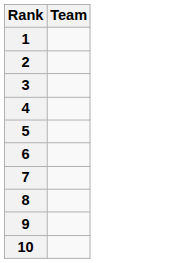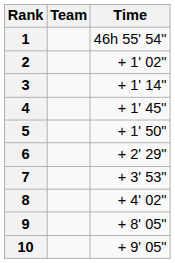 <table class="wikitable">
 <tr>
 <th scope="col">Rank</th>
 <th scope="col">Team</th>
+<th scope="col">Time</th>
 </tr>
 <tr>
 <th scope="row">1</th>
 <td> </td>
+<td align="right">46h 55' 54"</td>
 </tr>
 <tr>
 <th scope="row">2</th>
 <td> </td>
+<td align="right">+ 1' 02"</td>
 </tr>
 <tr>
 <th scope="row">3</th>
 <td> </td>
+<td align="right">+ 1' 14"</td>
 </tr>
 <tr>
 <th scope="row">4</th>
 <td> </td>
+<td align="right">+ 1' 45"</td>
 </tr>
 <tr>
 <th scope="row">5</th>
 <td> </td>
+<td align="right">+ 1' 50"</td>
 </tr>
 <tr>
 <th scope="row">6</th>
 <td> </td>
+<td align="right">+ 2' 29"</td>
 </tr>
 <tr>
 <th scope="row">7</th>
 <td> </td>
+<td align="right">+ 3' 53"</td>
 </tr>
 <tr>
 <th scope="row">8</th>
 <td> </td>
+<td align="right">+ 4' 02"</td>
 </tr>
 <tr>
 <th scope="row">9</th>
 <td> </td>
+<td align="right">+ 8' 05"</td>
 </tr>
 <tr>
 <th scope="row">10</th>
 <td> </td>
+<td align="right">+ 9' 05"</td>
 </tr>
 </table>
